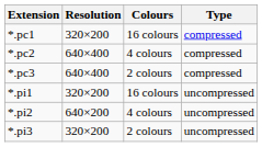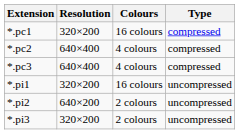 <table class="wikitable">
 <tr>
 <th>Extension</th>
 <th>Resolution</th>
 <th>Colours</th>
 <th>Type</th>
 </tr>
 <tr>
 <td>*.pc1</td>
 <td>320×200</td>
 <td>16 colours</td>
 <td><a href='#'>compressed</a></td>
 </tr>
 <tr>
 <td>*.pc2</td>
 <td>640×400</td>
 <td>4 colours</td>
 <td>compressed</td>
 </tr>
 <tr>
 <td>*.pc3</td>
 <td>640×400</td>
-<td>2 colours</td>
+<td>4 colours</td>
 <td>compressed</td>
 </tr>
 <tr>
 <td>*.pi1</td>
 <td>320×200</td>
 <td>16 colours</td>
 <td>uncompressed</td>
 </tr>
 <tr>
 <td>*.pi2</td>
 <td>640×200</td>
-<td>4 colours</td>
+<td>2 colours</td>
 <td>uncompressed</td>
 </tr>
 <tr>
 <td>*.pi3</td>
 <td>320×200</td>
 <td>2 colours</td>
 <td>uncompressed</td>
 </tr>
 </table>
